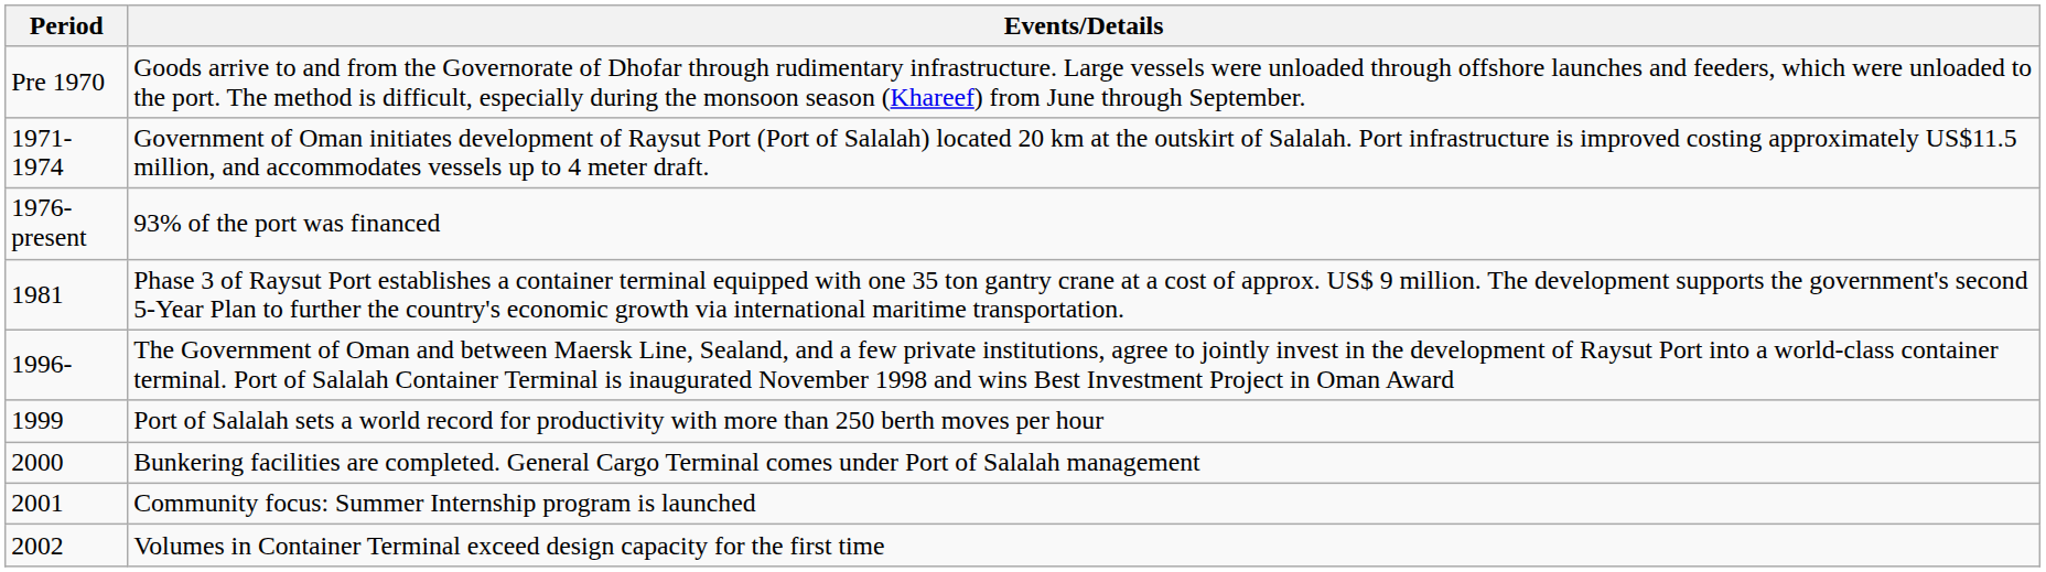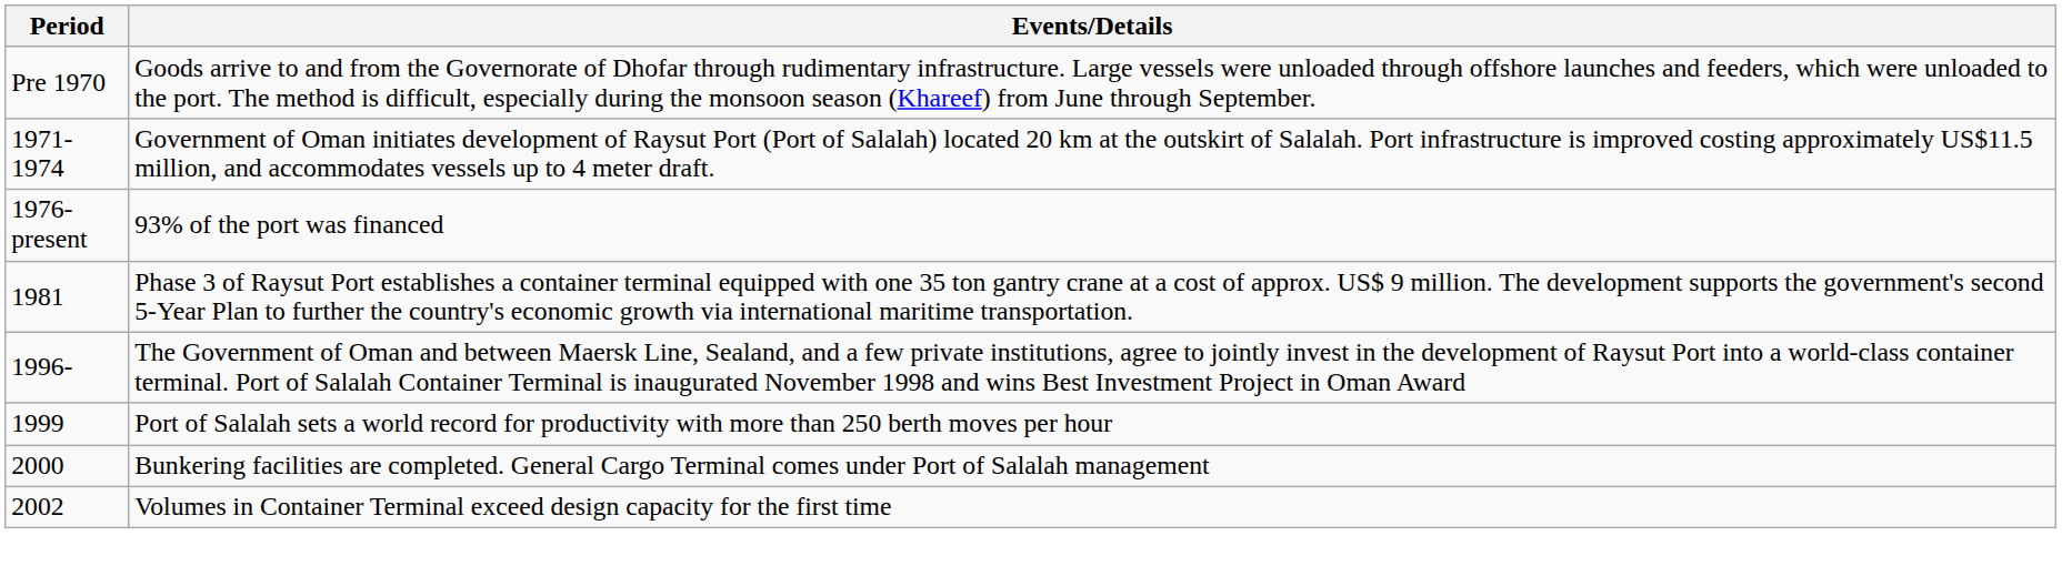 <table class="wikitable">
 <tr>
 <th>Period</th>
 <th>Events/Details</th>
 </tr>
 <tr>
 <td>Pre 1970</td>
 <td>Goods arrive to and from the Governorate of Dhofar through rudimentary infrastructure. Large vessels were unloaded through offshore launches and feeders, which were unloaded to the port. The method is difficult, especially during the monsoon season (<a href='#'>Khareef</a>) from June through September.</td>
 </tr>
 <tr>
 <td>1971-1974</td>
 <td>Government of Oman initiates development of Raysut Port (Port of Salalah) located 20 km at the outskirt of Salalah. Port infrastructure is improved costing approximately US$11.5 million, and accommodates vessels up to 4 meter draft.</td>
 </tr>
 <tr>
 <td>1976-present</td>
 <td>93% of the port was financed</td>
 </tr>
 <tr>
 <td>1981</td>
 <td>Phase 3 of Raysut Port establishes a container terminal equipped with one 35 ton gantry crane at a cost of approx. US$ 9 million. The development supports the government's second 5-Year Plan to further the country's economic growth via international maritime transportation.</td>
 </tr>
 <tr>
 <td>1996-</td>
 <td>The Government of Oman and between Maersk Line, Sealand, and a few private institutions, agree to jointly invest in the development of Raysut Port into a world-class container terminal. Port of Salalah Container Terminal is inaugurated November 1998 and wins Best Investment Project in Oman Award</td>
 </tr>
 <tr>
 <td>1999</td>
 <td>Port of Salalah sets a world record for productivity with more than 250 berth moves per hour</td>
 </tr>
 <tr>
 <td>2000</td>
 <td>Bunkering facilities are completed. General Cargo Terminal comes under Port of Salalah management</td>
 </tr>
 <tr>
-<td>2001</td>
-<td>Community focus: Summer Internship program is launched</td>
-</tr>
-<tr>
 <td>2002</td>
 <td>Volumes in Container Terminal exceed design capacity for the first time</td>
 </tr>
 </table>
